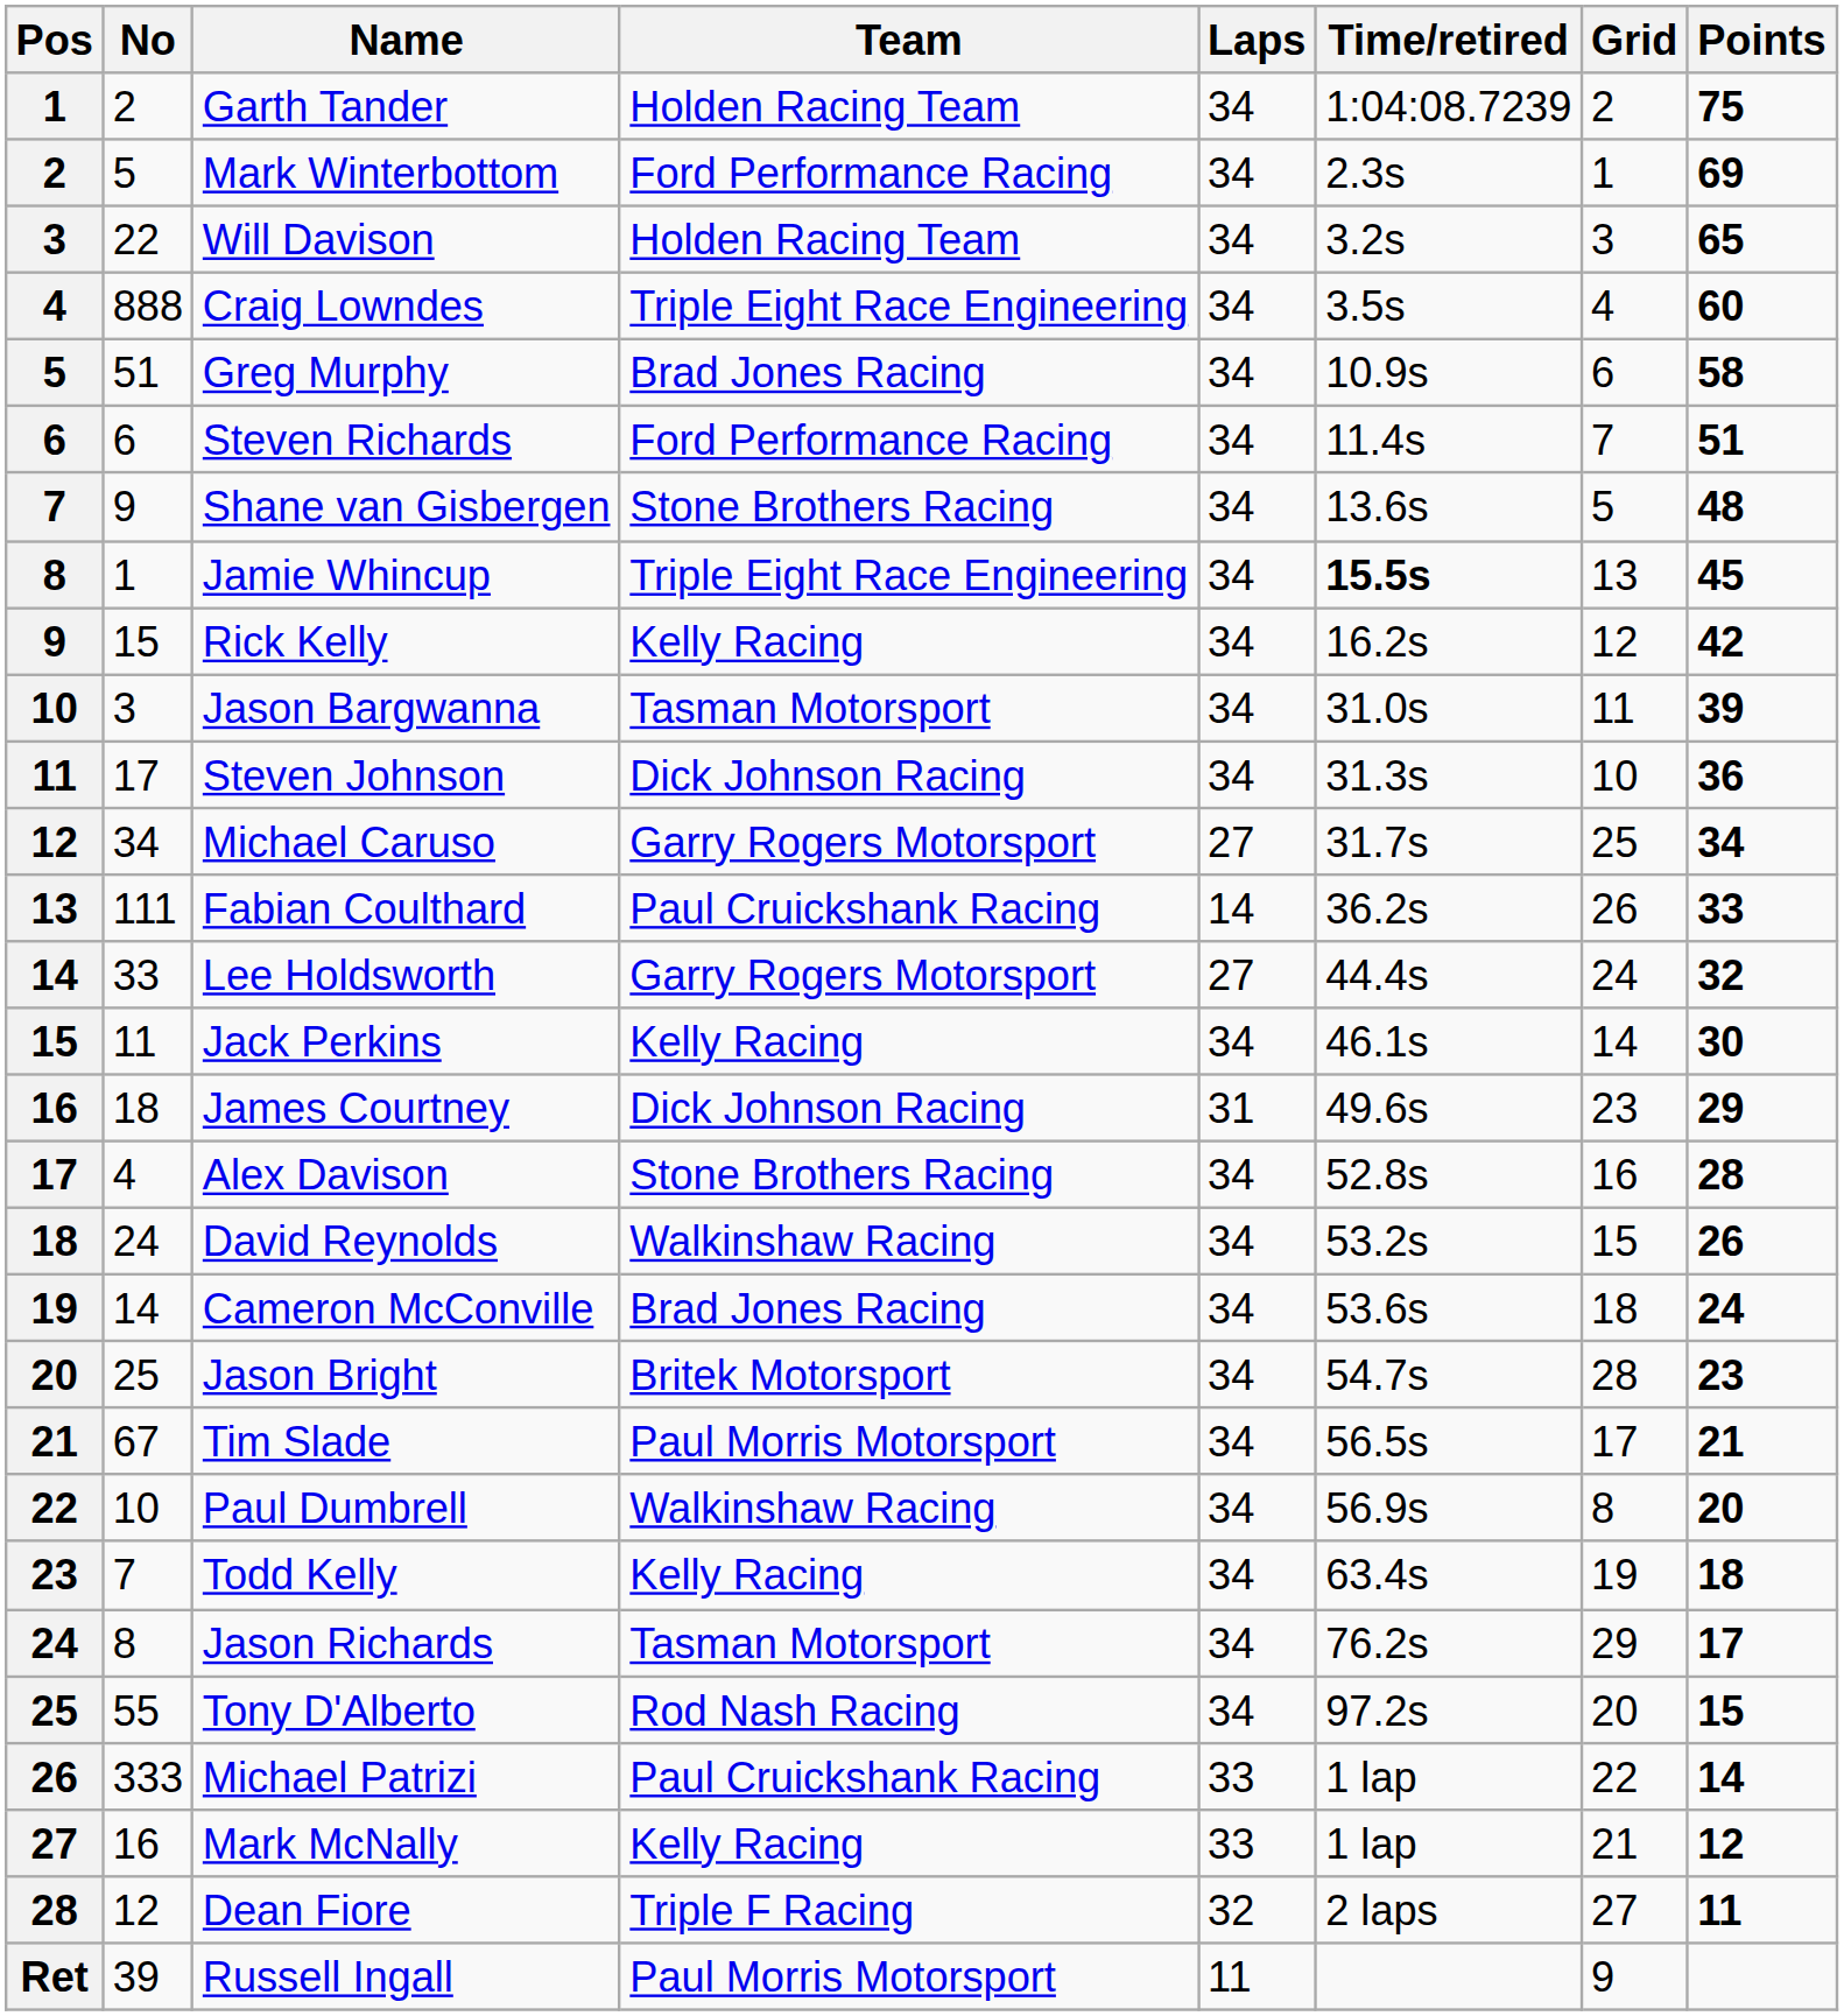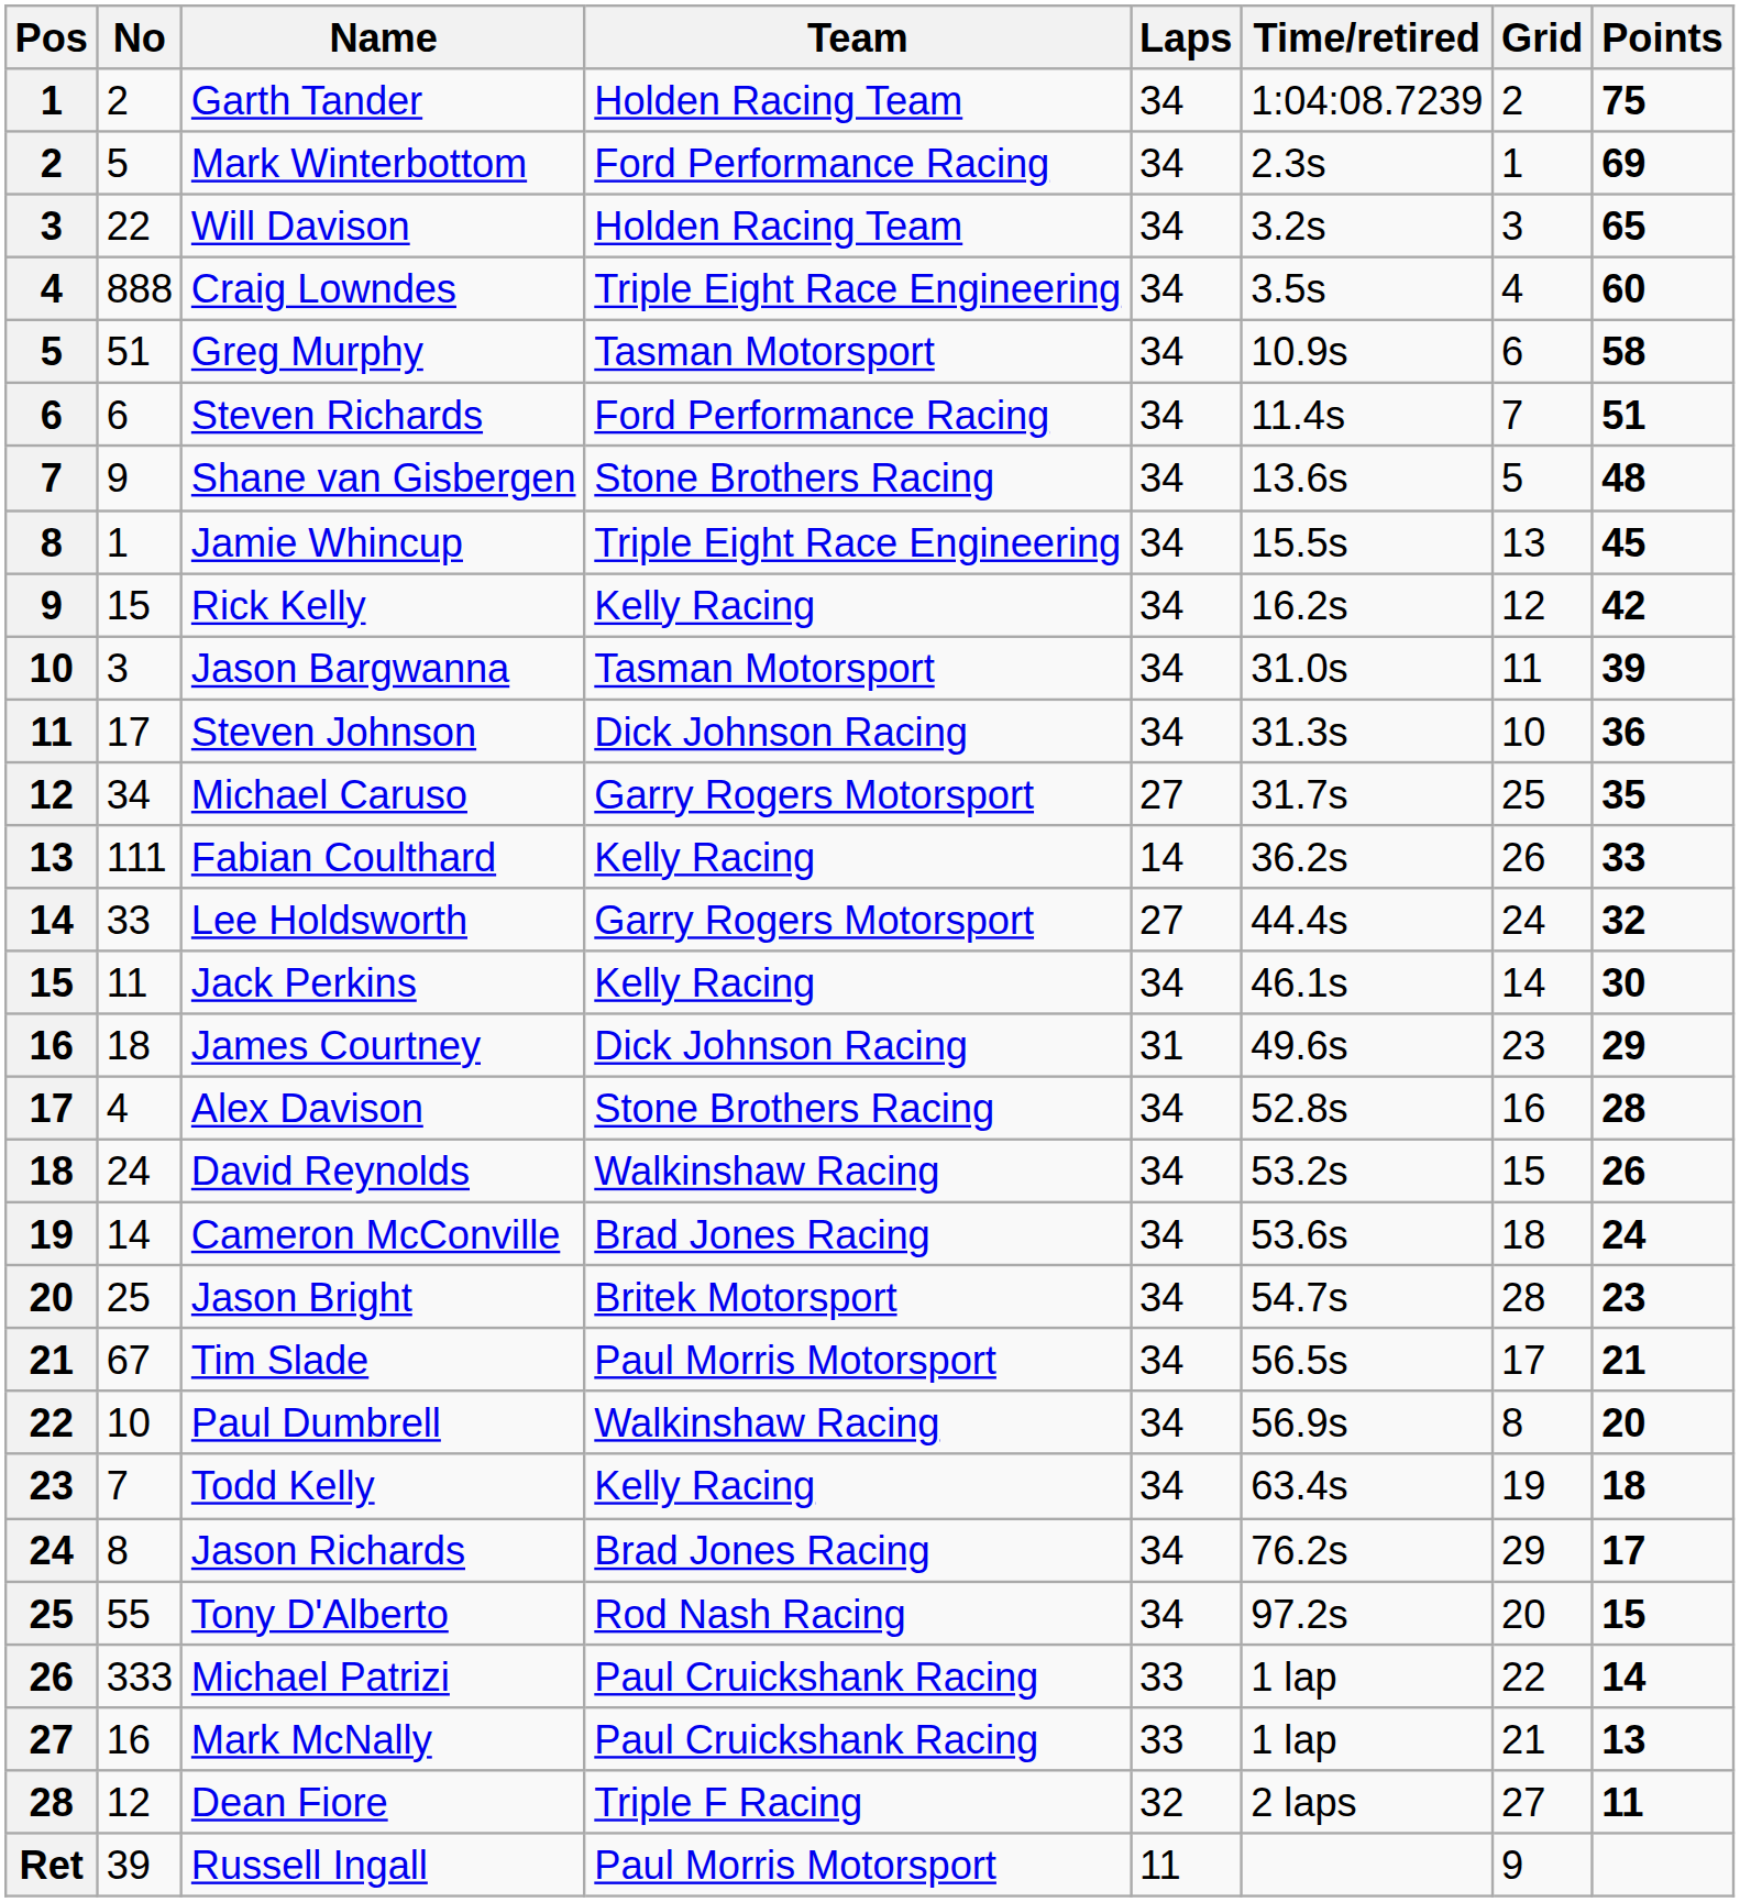 <table class="wikitable" style="font-size: 95%;">
 <tr>
 <th>Pos</th>
 <th>No</th>
 <th>Name</th>
 <th>Team</th>
 <th>Laps</th>
 <th>Time/retired</th>
 <th>Grid</th>
 <th>Points</th>
 </tr>
 <tr>
 <th>1</th>
 <td>2</td>
 <td><a href='#'>Garth Tander</a></td>
 <td><a href='#'>Holden Racing Team</a></td>
 <td>34</td>
 <td>1:04:08.7239</td>
 <td>2</td>
 <td><strong>75</strong></td>
 </tr>
 <tr>
 <th>2</th>
 <td>5</td>
 <td><a href='#'>Mark Winterbottom</a></td>
 <td><a href='#'>Ford Performance Racing</a></td>
 <td>34</td>
 <td>2.3s</td>
 <td>1</td>
 <td><strong>69</strong></td>
 </tr>
 <tr>
 <th>3</th>
 <td>22</td>
 <td><a href='#'>Will Davison</a></td>
 <td><a href='#'>Holden Racing Team</a></td>
 <td>34</td>
 <td>3.2s</td>
 <td>3</td>
 <td><strong>65</strong></td>
 </tr>
 <tr>
 <th>4</th>
 <td>888</td>
 <td><a href='#'>Craig Lowndes</a></td>
 <td><a href='#'>Triple Eight Race Engineering</a></td>
 <td>34</td>
 <td>3.5s</td>
 <td>4</td>
 <td><strong>60</strong></td>
 </tr>
 <tr>
 <th>5</th>
 <td>51</td>
 <td><a href='#'>Greg Murphy</a></td>
-<td><a href='#'>Brad Jones Racing</a></td>
+<td><a href='#'>Tasman Motorsport</a></td>
 <td>34</td>
 <td>10.9s</td>
 <td>6</td>
 <td><strong>58</strong></td>
 </tr>
 <tr>
 <th>6</th>
 <td>6</td>
 <td><a href='#'>Steven Richards</a></td>
 <td><a href='#'>Ford Performance Racing</a></td>
 <td>34</td>
 <td>11.4s</td>
 <td>7</td>
 <td><strong>51</strong></td>
 </tr>
 <tr>
 <th>7</th>
 <td>9</td>
 <td><a href='#'>Shane van Gisbergen</a></td>
 <td><a href='#'>Stone Brothers Racing</a></td>
 <td>34</td>
 <td>13.6s</td>
 <td>5</td>
 <td><strong>48</strong></td>
 </tr>
 <tr>
 <th>8</th>
 <td>1</td>
 <td><a href='#'>Jamie Whincup</a></td>
 <td><a href='#'>Triple Eight Race Engineering</a></td>
 <td>34</td>
-<td><strong>15.5s</strong></td>
+<td>15.5s</td>
 <td>13</td>
 <td><strong>45</strong></td>
 </tr>
 <tr>
 <th>9</th>
 <td>15</td>
 <td><a href='#'>Rick Kelly</a></td>
 <td><a href='#'>Kelly Racing</a></td>
 <td>34</td>
 <td>16.2s</td>
 <td>12</td>
 <td><strong>42</strong></td>
 </tr>
 <tr>
 <th>10</th>
 <td>3</td>
 <td><a href='#'>Jason Bargwanna</a></td>
 <td><a href='#'>Tasman Motorsport</a></td>
 <td>34</td>
 <td>31.0s</td>
 <td>11</td>
 <td><strong>39</strong></td>
 </tr>
 <tr>
 <th>11</th>
 <td>17</td>
 <td><a href='#'>Steven Johnson</a></td>
 <td><a href='#'>Dick Johnson Racing</a></td>
 <td>34</td>
 <td>31.3s</td>
 <td>10</td>
 <td><strong>36</strong></td>
 </tr>
 <tr>
 <th>12</th>
 <td>34</td>
 <td><a href='#'>Michael Caruso</a></td>
 <td><a href='#'>Garry Rogers Motorsport</a></td>
 <td>27</td>
 <td>31.7s</td>
 <td>25</td>
-<td><strong>34</strong></td>
+<td><strong>35</strong></td>
 </tr>
 <tr>
 <th>13</th>
 <td>111</td>
 <td><a href='#'>Fabian Coulthard</a></td>
-<td><a href='#'>Paul Cruickshank Racing</a></td>
+<td><a href='#'>Kelly Racing</a></td>
 <td>14</td>
 <td>36.2s</td>
 <td>26</td>
 <td><strong>33</strong></td>
 </tr>
 <tr>
 <th>14</th>
 <td>33</td>
 <td><a href='#'>Lee Holdsworth</a></td>
 <td><a href='#'>Garry Rogers Motorsport</a></td>
 <td>27</td>
 <td>44.4s</td>
 <td>24</td>
 <td><strong>32</strong></td>
 </tr>
 <tr>
 <th>15</th>
 <td>11</td>
 <td><a href='#'>Jack Perkins</a></td>
 <td><a href='#'>Kelly Racing</a></td>
 <td>34</td>
 <td>46.1s</td>
 <td>14</td>
 <td><strong>30</strong></td>
 </tr>
 <tr>
 <th>16</th>
 <td>18</td>
 <td><a href='#'>James Courtney</a></td>
 <td><a href='#'>Dick Johnson Racing</a></td>
 <td>31</td>
 <td>49.6s</td>
 <td>23</td>
 <td><strong>29</strong></td>
 </tr>
 <tr>
 <th>17</th>
 <td>4</td>
 <td><a href='#'>Alex Davison</a></td>
 <td><a href='#'>Stone Brothers Racing</a></td>
 <td>34</td>
 <td>52.8s</td>
 <td>16</td>
 <td><strong>28</strong></td>
 </tr>
 <tr>
 <th>18</th>
 <td>24</td>
 <td><a href='#'>David Reynolds</a></td>
 <td><a href='#'>Walkinshaw Racing</a></td>
 <td>34</td>
 <td>53.2s</td>
 <td>15</td>
 <td><strong>26</strong></td>
 </tr>
 <tr>
 <th>19</th>
 <td>14</td>
 <td><a href='#'>Cameron McConville</a></td>
 <td><a href='#'>Brad Jones Racing</a></td>
 <td>34</td>
 <td>53.6s</td>
 <td>18</td>
 <td><strong>24</strong></td>
 </tr>
 <tr>
 <th>20</th>
 <td>25</td>
 <td><a href='#'>Jason Bright</a></td>
 <td><a href='#'>Britek Motorsport</a></td>
 <td>34</td>
 <td>54.7s</td>
 <td>28</td>
 <td><strong>23</strong></td>
 </tr>
 <tr>
 <th>21</th>
 <td>67</td>
 <td><a href='#'>Tim Slade</a></td>
 <td><a href='#'>Paul Morris Motorsport</a></td>
 <td>34</td>
 <td>56.5s</td>
 <td>17</td>
 <td><strong>21</strong></td>
 </tr>
 <tr>
 <th>22</th>
 <td>10</td>
 <td><a href='#'>Paul Dumbrell</a></td>
 <td><a href='#'>Walkinshaw Racing</a></td>
 <td>34</td>
 <td>56.9s</td>
 <td>8</td>
 <td><strong>20</strong></td>
 </tr>
 <tr>
 <th>23</th>
 <td>7</td>
 <td><a href='#'>Todd Kelly</a></td>
 <td><a href='#'>Kelly Racing</a></td>
 <td>34</td>
 <td>63.4s</td>
 <td>19</td>
 <td><strong>18</strong></td>
 </tr>
 <tr>
 <th>24</th>
 <td>8</td>
 <td><a href='#'>Jason Richards</a></td>
-<td><a href='#'>Tasman Motorsport</a></td>
+<td><a href='#'>Brad Jones Racing</a></td>
 <td>34</td>
 <td>76.2s</td>
 <td>29</td>
 <td><strong>17</strong></td>
 </tr>
 <tr>
 <th>25</th>
 <td>55</td>
 <td><a href='#'>Tony D'Alberto</a></td>
 <td><a href='#'>Rod Nash Racing</a></td>
 <td>34</td>
 <td>97.2s</td>
 <td>20</td>
 <td><strong>15</strong></td>
 </tr>
 <tr>
 <th>26</th>
 <td>333</td>
 <td><a href='#'>Michael Patrizi</a></td>
 <td><a href='#'>Paul Cruickshank Racing</a></td>
 <td>33</td>
 <td> 1 lap</td>
 <td>22</td>
 <td><strong>14</strong></td>
 </tr>
 <tr>
 <th>27</th>
 <td>16</td>
 <td><a href='#'>Mark McNally</a></td>
-<td><a href='#'>Kelly Racing</a></td>
+<td><a href='#'>Paul Cruickshank Racing</a></td>
 <td>33</td>
 <td> 1 lap</td>
 <td>21</td>
-<td><strong>12</strong></td>
+<td><strong>13</strong></td>
 </tr>
 <tr>
 <th>28</th>
 <td>12</td>
 <td><a href='#'>Dean Fiore</a></td>
 <td><a href='#'>Triple F Racing</a></td>
 <td>32</td>
 <td> 2 laps</td>
 <td>27</td>
 <td><strong>11</strong></td>
 </tr>
 <tr>
 <th>Ret</th>
 <td>39</td>
 <td><a href='#'>Russell Ingall</a></td>
 <td><a href='#'>Paul Morris Motorsport</a></td>
 <td>11</td>
 <td></td>
 <td>9</td>
 <td></td>
 </tr>
 </table>
